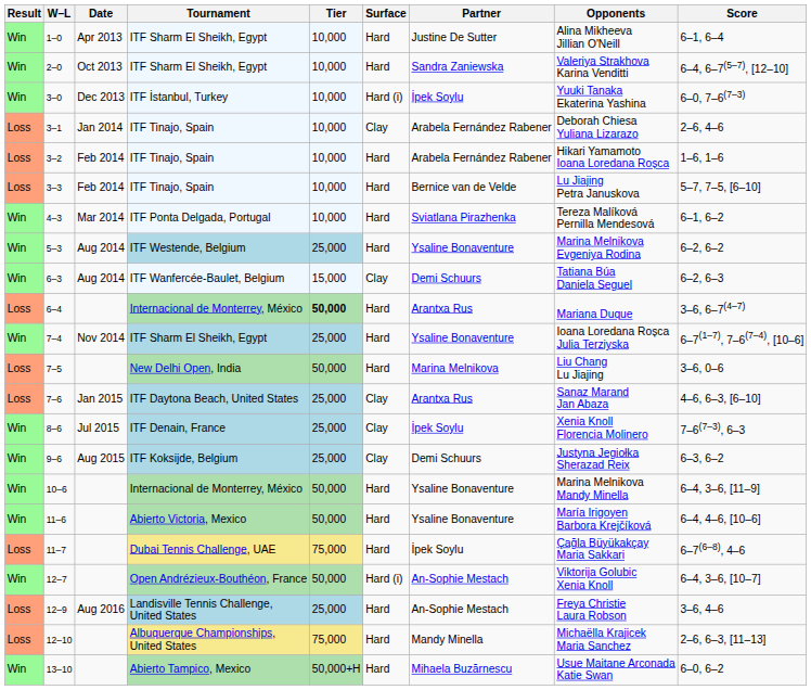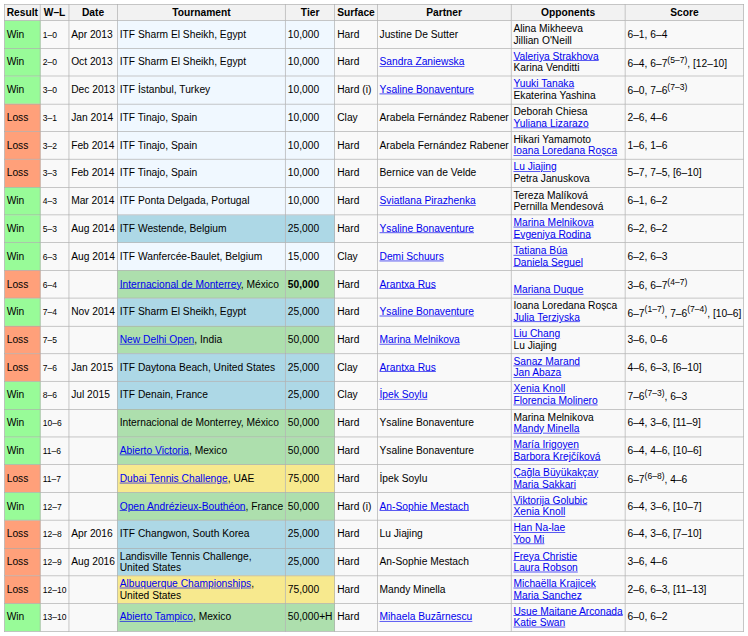 <table class="sortable wikitable nowrap">
 <tr>
 <th>Result</th>
 <th class=unsortable>W–L</th>
 <th>Date</th>
 <th>Tournament</th>
 <th>Tier</th>
 <th>Surface</th>
 <th>Partner</th>
 <th>Opponents</th>
 <th class=unsortable>Score</th>
 </tr>
 <tr>
 <td bgcolor=98FB98>Win</td>
 <td><small>1–0</small></td>
 <td>Apr 2013</td>
 <td style=background:#f0f8ff>ITF Sharm El Sheikh, Egypt</td>
 <td style=background:#f0f8ff>10,000</td>
 <td>Hard</td>
 <td> Justine De Sutter</td>
 <td> Alina Mikheeva <br>  Jillian O'Neill</td>
 <td>6–1, 6–4</td>
 </tr>
 <tr>
 <td bgcolor=98FB98>Win</td>
 <td><small>2–0</small></td>
 <td>Oct 2013</td>
 <td bgcolor=#f0f8ff>ITF Sharm El Sheikh, Egypt</td>
 <td bgcolor=#f0f8ff>10,000</td>
 <td>Hard</td>
 <td> <a href='#'>Sandra Zaniewska</a></td>
 <td> <a href='#'>Valeriya Strakhova</a> <br>  Karina Venditti</td>
 <td>6–4, 6–7<sup>(5–7)</sup>, [12–10]</td>
 </tr>
 <tr>
 <td style=background:#98fb98>Win</td>
 <td><small>3–0</small></td>
 <td>Dec 2013</td>
 <td style=background:#f0f8ff>ITF İstanbul, Turkey</td>
 <td style=background:#f0f8ff>10,000</td>
 <td>Hard (i)</td>
-<td> <a href='#'>İpek Soylu</a></td>
+<td> <a href='#'>Ysaline Bonaventure</a></td>
 <td> <a href='#'>Yuuki Tanaka</a> <br>  Ekaterina Yashina</td>
 <td>6–0, 7–6<sup>(7–3)</sup></td>
 </tr>
 <tr>
 <td bgcolor=FFA07A>Loss</td>
 <td><small>3–1</small></td>
 <td>Jan 2014</td>
 <td style=background:#f0f8ff>ITF Tinajo, Spain</td>
 <td style=background:#f0f8ff>10,000</td>
 <td>Clay</td>
 <td> Arabela Fernández Rabener</td>
 <td> Deborah Chiesa <br>  <a href='#'>Yuliana Lizarazo</a></td>
 <td>2–6, 4–6</td>
 </tr>
 <tr>
 <td bgcolor=FFA07A>Loss</td>
 <td><small>3–2</small></td>
 <td>Feb 2014</td>
 <td style=background:#f0f8ff>ITF Tinajo, Spain</td>
 <td style=background:#f0f8ff>10,000</td>
 <td>Hard</td>
 <td> Arabela Fernández Rabener</td>
 <td> Hikari Yamamoto <br>  <a href='#'>Ioana Loredana Roșca</a></td>
 <td>1–6, 1–6</td>
 </tr>
 <tr>
 <td bgcolor=FFA07A>Loss</td>
 <td><small>3–3</small></td>
 <td>Feb 2014</td>
 <td style=background:#f0f8ff>ITF Tinajo, Spain</td>
 <td style=background:#f0f8ff>10,000</td>
 <td>Hard</td>
 <td> Bernice van de Velde</td>
 <td> <a href='#'>Lu Jiajing</a> <br>  Petra Januskova</td>
 <td>5–7, 7–5, [6–10]</td>
 </tr>
 <tr>
 <td style=background:#98fb98>Win</td>
 <td><small>4–3</small></td>
 <td>Mar 2014</td>
 <td style=background:#f0f8ff>ITF Ponta Delgada, Portugal</td>
 <td style=background:#f0f8ff>10,000</td>
 <td>Hard</td>
 <td> <a href='#'>Sviatlana Pirazhenka</a></td>
 <td> Tereza Malíková <br>  Pernilla Mendesová</td>
 <td>6–1, 6–2</td>
 </tr>
 <tr>
 <td bgcolor=98FB98>Win</td>
 <td><small>5–3</small></td>
 <td>Aug 2014</td>
 <td bgcolor=lightblue>ITF Westende, Belgium</td>
 <td bgcolor=lightblue>25,000</td>
 <td>Hard</td>
 <td> <a href='#'>Ysaline Bonaventure</a></td>
 <td> <a href='#'>Marina Melnikova</a> <br>  <a href='#'>Evgeniya Rodina</a></td>
 <td>6–2, 6–2</td>
 </tr>
 <tr>
 <td style=background:#98fb98>Win</td>
 <td><small>6–3</small></td>
 <td>Aug 2014</td>
 <td bgcolor=#f0f8ff>ITF Wanfercée-Baulet, Belgium</td>
 <td bgcolor=#f0f8ff>15,000</td>
 <td>Clay</td>
 <td> <a href='#'>Demi Schuurs</a></td>
 <td> <a href='#'>Tatiana Búa</a> <br>  <a href='#'>Daniela Seguel</a></td>
 <td>6–2, 6–3</td>
 </tr>
 <tr>
 <td style=background:#ffa07a>Loss</td>
 <td><small>6–4</small></td>
 <td><a href='#'></a></td>
 <td bgcolor=#ADDFAD><a href='#'>Internacional de Monterrey</a>, México</td>
 <td bgcolor=#ADDFAD><strong>50,000</strong></td>
 <td>Hard</td>
 <td> <a href='#'>Arantxa Rus</a></td>
 <td> <br>  <a href='#'>Mariana Duque</a></td>
 <td>3–6, 6–7<sup>(4–7)</sup></td>
 </tr>
 <tr>
 <td style=background:#98fb98>Win</td>
 <td><small>7–4</small></td>
 <td>Nov 2014</td>
 <td style=background:lightblue>ITF Sharm El Sheikh, Egypt</td>
 <td style=background:lightblue>25,000</td>
 <td>Hard</td>
 <td> <a href='#'>Ysaline Bonaventure</a></td>
 <td> Ioana Loredana Roșca <br>  <a href='#'>Julia Terziyska</a></td>
 <td>6–7<sup>(1–7)</sup>, 7–6<sup>(7–4)</sup>, [10–6]</td>
 </tr>
 <tr>
 <td style=background:#ffa07a>Loss</td>
 <td><small>7–5</small></td>
 <td><a href='#'></a></td>
 <td style=background:#addfad><a href='#'>New Delhi Open</a>, India</td>
 <td style=background:#addfad>50,000</td>
 <td>Hard</td>
 <td> <a href='#'>Marina Melnikova</a></td>
 <td> <a href='#'>Liu Chang</a> <br>  Lu Jiajing</td>
 <td>3–6, 0–6</td>
 </tr>
 <tr>
 <td style=background:#ffa07a>Loss</td>
 <td><small>7–6</small></td>
 <td>Jan 2015</td>
 <td style=background:lightblue>ITF Daytona Beach, United States</td>
 <td style=background:lightblue>25,000</td>
 <td>Clay</td>
 <td> <a href='#'>Arantxa Rus</a></td>
 <td> <a href='#'>Sanaz Marand</a> <br>  <a href='#'>Jan Abaza</a></td>
 <td>4–6, 6–3, [6–10]</td>
 </tr>
 <tr>
 <td style=background:#98fb98>Win</td>
 <td><small>8–6</small></td>
 <td>Jul 2015</td>
 <td style=background:lightblue>ITF Denain, France</td>
 <td style=background:lightblue>25,000</td>
 <td>Clay</td>
 <td> <a href='#'>İpek Soylu</a></td>
 <td> <a href='#'>Xenia Knoll</a> <br>  <a href='#'>Florencia Molinero</a></td>
 <td>7–6<sup>(7–3)</sup>, 6–3</td>
 </tr>
 <tr>
-<td style=background:#98fb98>Win</td>
-<td><small>9–6</small></td>
-<td>Aug 2015</td>
-<td style=background:lightblue>ITF Koksijde, Belgium</td>
-<td style=background:lightblue>25,000</td>
-<td>Clay</td>
-<td> Demi Schuurs</td>
-<td> <a href='#'>Justyna Jegiołka</a> <br>  <a href='#'>Sherazad Reix</a></td>
-<td>6–3, 6–2</td>
-</tr>
-<tr>
 <td bgcolor=98FB98>Win</td>
 <td><small>10–6</small></td>
 <td><a href='#'></a></td>
 <td style=background:#addfad>Internacional de Monterrey, México</td>
 <td style=background:#addfad>50,000</td>
 <td>Hard</td>
 <td> Ysaline Bonaventure</td>
 <td> Marina Melnikova <br>  <a href='#'>Mandy Minella</a></td>
 <td>6–4, 3–6, [11–9]</td>
 </tr>
 <tr>
 <td bgcolor=98FB98>Win</td>
 <td><small>11–6</small></td>
 <td><a href='#'></a></td>
 <td style=background:#addfad><a href='#'>Abierto Victoria</a>, Mexico</td>
 <td style=background:#addfad>50,000</td>
 <td>Hard</td>
 <td> Ysaline Bonaventure</td>
 <td> <a href='#'>María Irigoyen</a> <br>  <a href='#'>Barbora Krejčíková</a></td>
 <td>6–4, 4–6, [10–6]</td>
 </tr>
 <tr>
 <td style=background:#ffa07a>Loss</td>
 <td><small>11–7</small></td>
 <td><a href='#'></a></td>
 <td style=background:#f7e98e><a href='#'>Dubai Tennis Challenge</a>, UAE</td>
 <td style=background:#f7e98e>75,000</td>
 <td>Hard</td>
 <td> İpek Soylu</td>
 <td> <a href='#'>Çağla Büyükakçay</a> <br>  <a href='#'>Maria Sakkari</a></td>
 <td>6–7<sup>(6–8)</sup>, 4–6</td>
 </tr>
 <tr>
 <td style=background:#98fb98>Win</td>
 <td><small>12–7</small></td>
 <td><a href='#'></a></td>
 <td style=background:#addfad><a href='#'>Open Andrézieux-Bouthéon</a>, France</td>
 <td style=background:#addfad>50,000</td>
 <td>Hard (i)</td>
 <td> <a href='#'>An-Sophie Mestach</a></td>
 <td> <a href='#'>Viktorija Golubic</a> <br>  <a href='#'>Xenia Knoll</a></td>
 <td>6–4, 3–6, [10–7]</td>
 </tr>
 <tr>
 <td style=background:#ffa07a>Loss</td>
+<td><small>12–8</small></td>
+<td>Apr 2016</td>
+<td style=background:lightblue>ITF Changwon, South Korea</td>
+<td style=background:lightblue>25,000</td>
+<td>Hard</td>
+<td> Lu Jiajing</td>
+<td> <a href='#'>Han Na-lae</a> <br>  <a href='#'>Yoo Mi</a></td>
+<td>6–4, 3–6, [7–10]</td>
+</tr>
+<tr>
+<td style=background:#ffa07a>Loss</td>
 <td><small>12–9</small></td>
 <td>Aug 2016</td>
 <td bgcolor=lightblue>Landisville Tennis Challenge, <br>United States</td>
 <td bgcolor=lightblue>25,000</td>
 <td>Hard</td>
 <td> An-Sophie Mestach</td>
 <td> <a href='#'>Freya Christie</a> <br>  <a href='#'>Laura Robson</a></td>
 <td>3–6, 4–6</td>
 </tr>
 <tr>
 <td style=background:#ffa07a>Loss</td>
 <td><small>12–10</small></td>
 <td><a href='#'></a></td>
 <td style=background:#f7e98e><a href='#'>Albuquerque Championships</a>, <br>United States</td>
 <td style=background:#f7e98e>75,000</td>
 <td>Hard</td>
 <td> Mandy Minella</td>
 <td> <a href='#'>Michaëlla Krajicek</a> <br>  <a href='#'>Maria Sanchez</a></td>
 <td>2–6, 6–3, [11–13]</td>
 </tr>
 <tr>
 <td style=background:#98fb98>Win</td>
 <td><small>13–10</small></td>
 <td><a href='#'></a></td>
 <td style=background:#addfad><a href='#'>Abierto Tampico</a>, Mexico</td>
 <td style=background:#addfad>50,000+H</td>
 <td>Hard</td>
 <td> <a href='#'>Mihaela Buzărnescu</a></td>
 <td> <a href='#'>Usue Maitane Arconada</a> <br>  <a href='#'>Katie Swan</a></td>
 <td>6–0, 6–2</td>
 </tr>
 </table>
